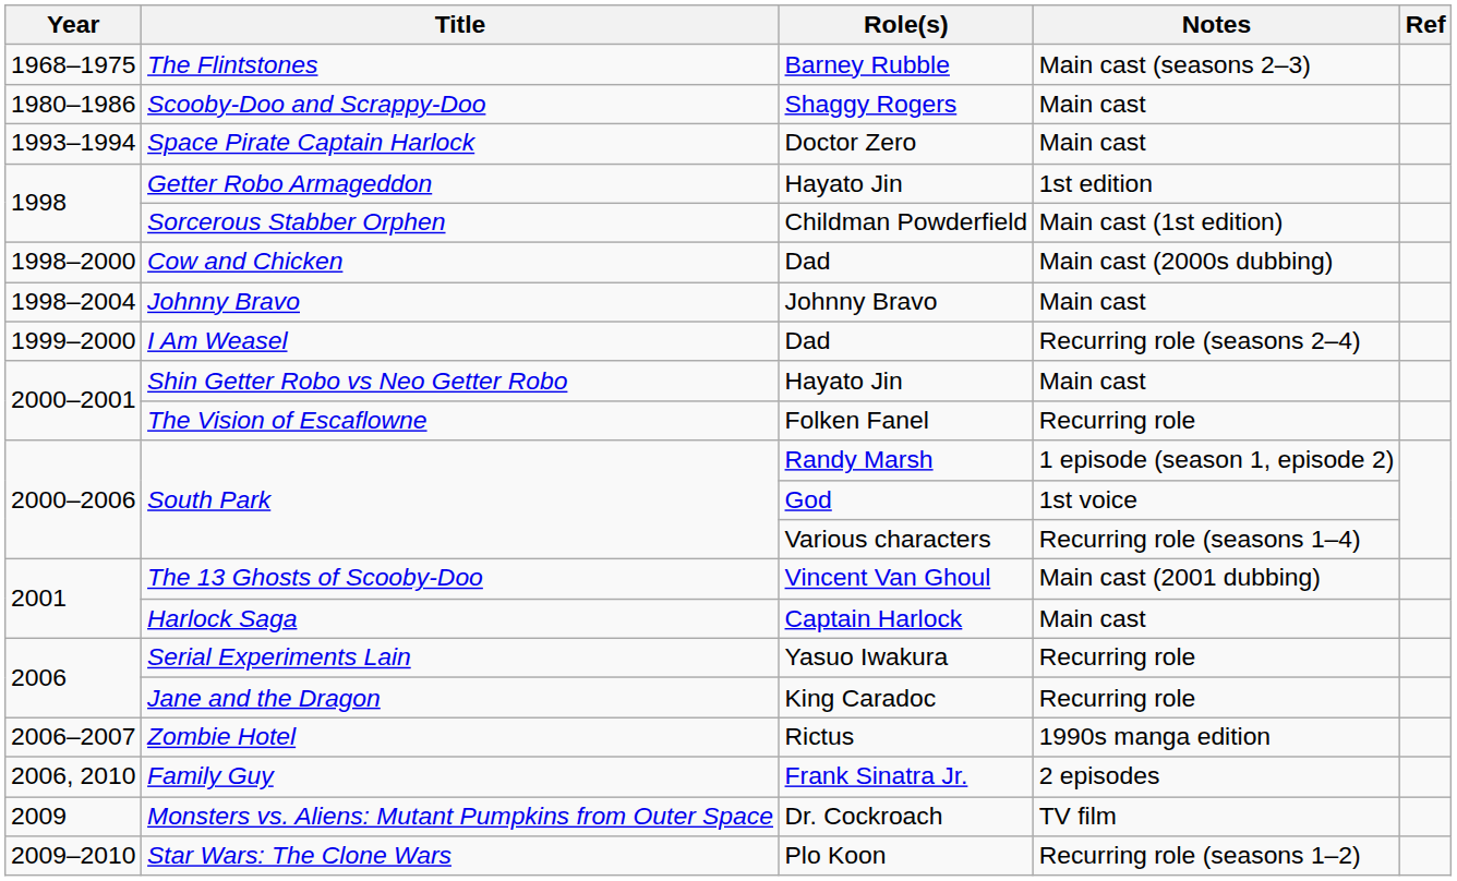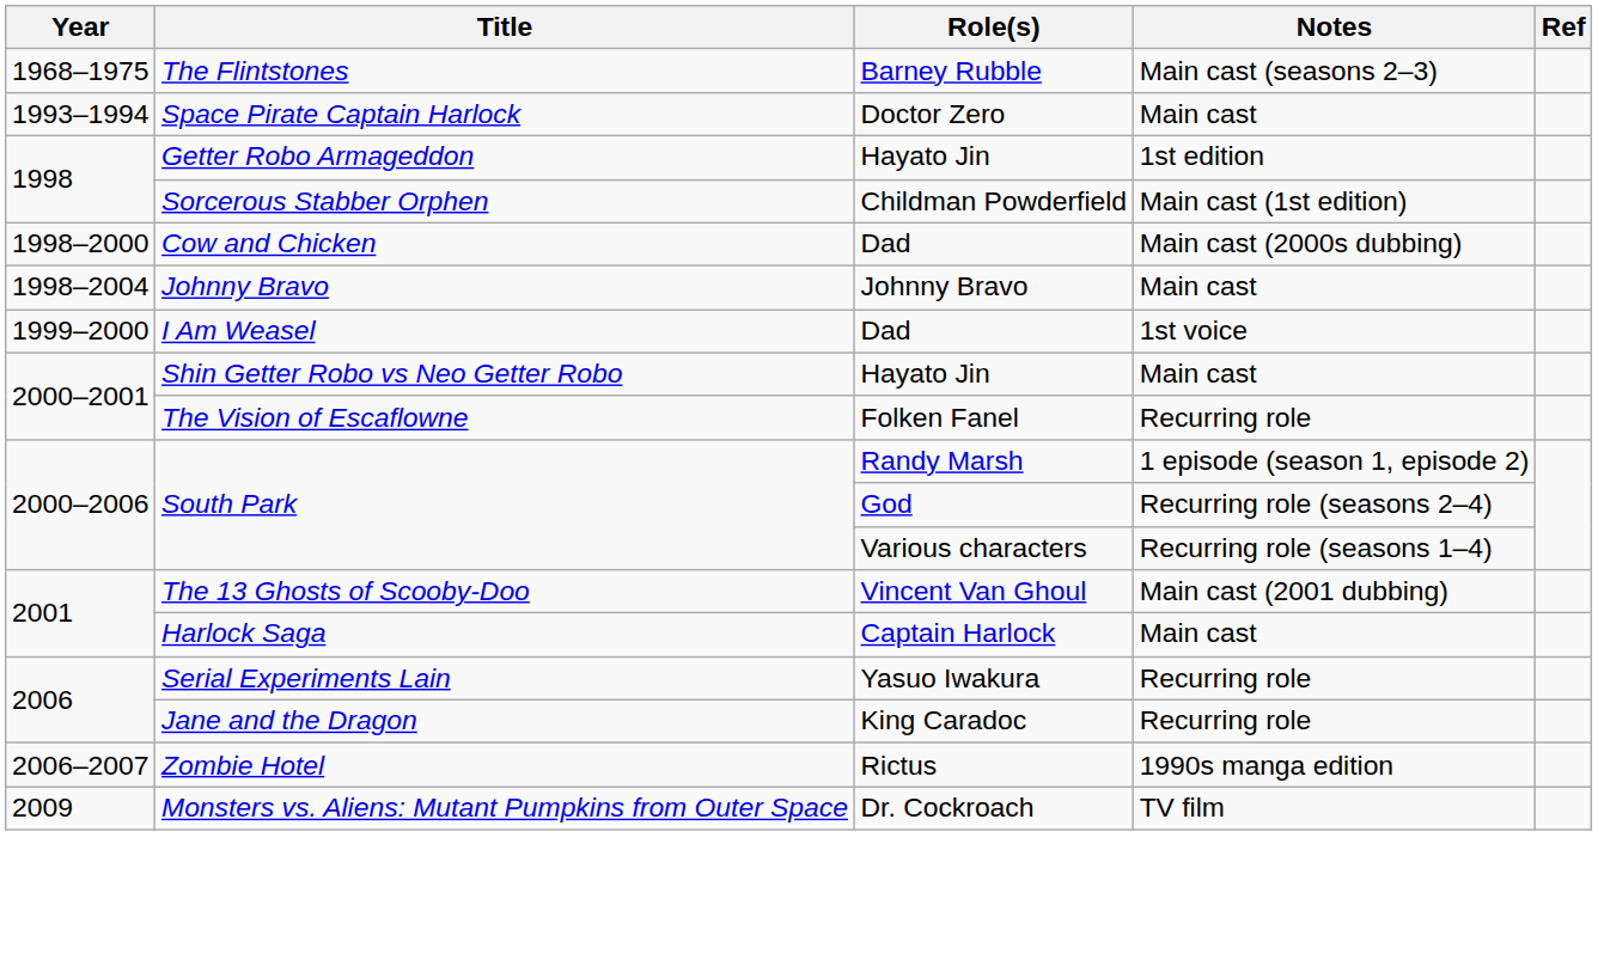 <table class="wikitable plainrowheaders sortable">
 <tr>
 <th scope="col">Year</th>
 <th scope="col">Title</th>
 <th scope="col">Role(s)</th>
 <th scope="col">Notes</th>
 <th scope="col" class="unsortable">Ref</th>
 </tr>
 <tr>
 <td>1968–1975</td>
 <td><em><a href='#'>The Flintstones</a></em></td>
 <td><a href='#'>Barney Rubble</a></td>
 <td>Main cast (seasons 2–3)</td>
-<td></td>
-</tr>
-<tr>
-<td>1980–1986</td>
-<td><em><a href='#'>Scooby-Doo and Scrappy-Doo</a></em></td>
-<td><a href='#'>Shaggy Rogers</a></td>
-<td>Main cast</td>
 <td></td>
 </tr>
 <tr>
 <td>1993–1994</td>
 <td><em><a href='#'>Space Pirate Captain Harlock</a></em></td>
 <td>Doctor Zero</td>
 <td>Main cast</td>
 <td></td>
 </tr>
 <tr>
 <td rowspan=2>1998</td>
 <td><em><a href='#'>Getter Robo Armageddon</a></em></td>
 <td>Hayato Jin</td>
 <td>1st edition</td>
 <td></td>
 </tr>
 <tr>
 <td><em><a href='#'>Sorcerous Stabber Orphen</a></em></td>
 <td>Childman Powderfield</td>
 <td>Main cast (1st edition)</td>
 <td></td>
 </tr>
 <tr>
 <td>1998–2000</td>
 <td><em><a href='#'>Cow and Chicken</a></em></td>
 <td>Dad</td>
 <td>Main cast (2000s dubbing)</td>
 <td></td>
 </tr>
 <tr>
 <td>1998–2004</td>
 <td><em><a href='#'>Johnny Bravo</a></em></td>
 <td>Johnny Bravo</td>
 <td>Main cast</td>
 <td></td>
 </tr>
 <tr>
 <td>1999–2000</td>
 <td><em><a href='#'>I Am Weasel</a></em></td>
 <td>Dad</td>
-<td>Recurring role (seasons 2–4)</td>
+<td>1st voice</td>
 <td></td>
 </tr>
 <tr>
 <td rowspan=2>2000–2001</td>
 <td><em><a href='#'>Shin Getter Robo vs Neo Getter Robo</a></em></td>
 <td>Hayato Jin</td>
 <td>Main cast</td>
 <td></td>
 </tr>
 <tr>
 <td><em><a href='#'>The Vision of Escaflowne</a></em></td>
 <td>Folken Fanel</td>
 <td>Recurring role</td>
 <td></td>
 </tr>
 <tr>
 <td rowspan=3>2000–2006</td>
 <td rowspan=3><em><a href='#'>South Park</a></em></td>
 <td><a href='#'>Randy Marsh</a></td>
 <td>1 episode (season 1, episode 2)</td>
 <td rowspan=3></td>
 </tr>
 <tr>
 <td><a href='#'>God</a></td>
-<td>1st voice</td>
+<td>Recurring role (seasons 2–4)</td>
 </tr>
 <tr>
 <td>Various characters</td>
 <td>Recurring role (seasons 1–4)</td>
 </tr>
 <tr>
 <td rowspan=2>2001</td>
 <td><em><a href='#'>The 13 Ghosts of Scooby-Doo</a></em></td>
 <td><a href='#'>Vincent Van Ghoul</a></td>
 <td>Main cast (2001 dubbing)</td>
 <td></td>
 </tr>
 <tr>
 <td><em><a href='#'>Harlock Saga</a></em></td>
 <td><a href='#'>Captain Harlock</a></td>
 <td>Main cast</td>
 <td></td>
 </tr>
 <tr>
 <td rowspan=2>2006</td>
 <td><em><a href='#'>Serial Experiments Lain</a></em></td>
 <td>Yasuo Iwakura</td>
 <td>Recurring role</td>
 <td></td>
 </tr>
 <tr>
 <td><em><a href='#'>Jane and the Dragon</a></em></td>
 <td>King Caradoc</td>
 <td>Recurring role</td>
 <td></td>
 </tr>
 <tr>
 <td>2006–2007</td>
 <td><em><a href='#'>Zombie Hotel</a></em></td>
 <td>Rictus</td>
 <td>1990s manga edition</td>
 <td></td>
 </tr>
 <tr>
-<td>2006, 2010</td>
-<td><em><a href='#'>Family Guy</a></em></td>
-<td><a href='#'>Frank Sinatra Jr.</a></td>
-<td>2 episodes</td>
-<td></td>
-</tr>
-<tr>
 <td>2009</td>
 <td><em><a href='#'>Monsters vs. Aliens: Mutant Pumpkins from Outer Space</a></em></td>
 <td>Dr. Cockroach</td>
 <td>TV film</td>
 <td></td>
 </tr>
-<tr>
-<td>2009–2010</td>
-<td><em><a href='#'>Star Wars: The Clone Wars</a></em></td>
-<td>Plo Koon</td>
-<td>Recurring role (seasons 1–2)</td>
-<td></td>
-</tr>
 </table>
